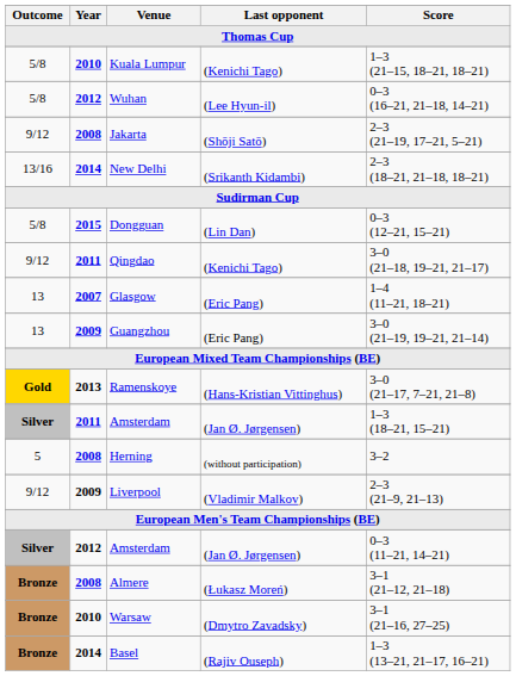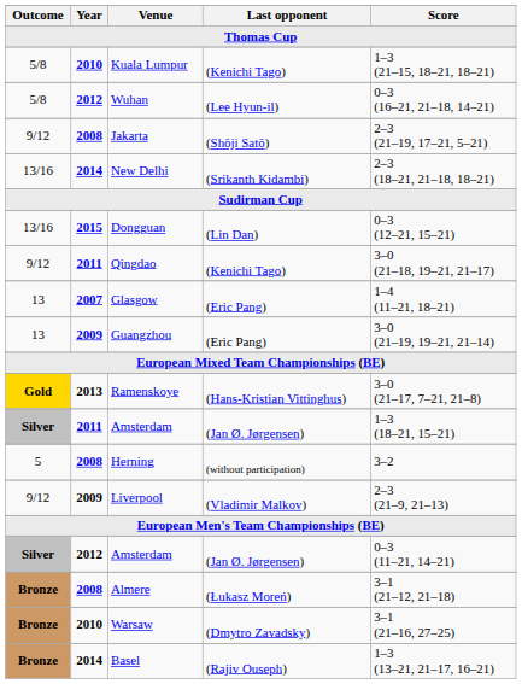 <table class="wikitable" style="width:100%">
 <tr align="center" style="font-size:100%;">
 </tr>
 <tr>
 <th>Outcome</th>
 <th>Year</th>
 <th>Venue</th>
 <th>Last opponent</th>
 <th>Score</th>
 </tr>
 <tr bgcolor="EAEAEA">
 <td colspan=7 align=center><strong><a href='#'>Thomas Cup</a></strong></td>
 </tr>
 <tr>
 </tr>
 <tr align="center">
 <td>5/8</td>
 <td><strong><a href='#'>2010</a></strong></td>
 <td align="left"> <a href='#'>Kuala Lumpur</a></td>
 <td align="left"> <br> (<a href='#'>Kenichi Tago</a>)</td>
 <td align="left">1–3 <br> (21–15, 18–21, 18–21)</td>
 </tr>
 <tr>
 </tr>
 <tr align="center">
 <td>5/8</td>
 <td><strong><a href='#'>2012</a></strong></td>
 <td align="left"> <a href='#'>Wuhan</a></td>
 <td align="left"> <br> (<a href='#'>Lee Hyun-il</a>)</td>
 <td align="left">0–3 <br> (16–21, 21–18, 14–21)</td>
 </tr>
 <tr>
 </tr>
 <tr align="center">
 <td>9/12</td>
 <td><strong><a href='#'>2008</a></strong></td>
 <td align="left"> <a href='#'>Jakarta</a></td>
 <td align="left"> <br> (<a href='#'>Shōji Satō</a>)</td>
 <td align="left">2–3 <br> (21–19, 17–21, 5–21)</td>
 </tr>
 <tr>
 </tr>
 <tr align="center">
 <td>13/16</td>
 <td><strong><a href='#'>2014</a></strong></td>
 <td align="left"> <a href='#'>New Delhi</a></td>
 <td align="left"> <br> (<a href='#'>Srikanth Kidambi</a>)</td>
 <td align="left">2–3 <br> (18–21, 21–18, 18–21)</td>
 </tr>
 <tr>
 </tr>
 <tr bgcolor="EAEAEA">
 <td colspan=7 align=center><strong><a href='#'>Sudirman Cup</a></strong></td>
 </tr>
 <tr>
 </tr>
 <tr align="center">
-<td>5/8</td>
+<td>13/16</td>
 <td><strong><a href='#'>2015</a></strong></td>
 <td align="left"> <a href='#'>Dongguan</a></td>
 <td align="left"> <br> (<a href='#'>Lin Dan</a>)</td>
 <td align="left">0–3 <br> (12–21, 15–21)</td>
 </tr>
 <tr>
 </tr>
 <tr align="center">
 <td>9/12</td>
 <td><strong><a href='#'>2011</a></strong></td>
 <td align="left"> <a href='#'>Qingdao</a></td>
 <td align="left"> <br> (<a href='#'>Kenichi Tago</a>)</td>
 <td align="left">3–0 <br> (21–18, 19–21, 21–17)</td>
 </tr>
 <tr>
 </tr>
 <tr align="center">
 <td>13</td>
 <td><strong><a href='#'>2007</a></strong></td>
 <td align="left"> <a href='#'>Glasgow</a></td>
 <td align="left"> <br> (<a href='#'>Eric Pang</a>)</td>
 <td align="left">1–4 <br> (11–21, 18–21)</td>
 </tr>
 <tr>
 </tr>
 <tr align="center">
 <td>13</td>
 <td><strong><a href='#'>2009</a></strong></td>
 <td align="left"> <a href='#'>Guangzhou</a></td>
 <td align="left"> <br> (Eric Pang)</td>
 <td align="left">3–0 <br> (21–19, 19–21, 21–14)</td>
 </tr>
 <tr>
 </tr>
 <tr bgcolor="EAEAEA">
 <td colspan=7 align=center><strong><a href='#'>European Mixed Team Championships</a> (<a href='#'>BE</a>)</strong></td>
 </tr>
 <tr>
 </tr>
 <tr align="center">
 <td bgcolor="FFD700"><strong>Gold</strong></td>
 <td><strong>2013</strong></td>
 <td align="left"> <a href='#'>Ramenskoye</a></td>
 <td align="left"> <br> (<a href='#'>Hans-Kristian Vittinghus</a>)</td>
 <td align="left">3–0 <br> (21–17, 7–21, 21–8)</td>
 </tr>
 <tr>
 </tr>
 <tr align="center">
 <td bgcolor="C0C0C0"><strong>Silver</strong></td>
 <td><strong><a href='#'>2011</a></strong></td>
 <td align="left"> <a href='#'>Amsterdam</a></td>
 <td align="left"> <br> (<a href='#'>Jan Ø. Jørgensen</a>)</td>
 <td align="left">1–3 <br> (18–21, 15–21)</td>
 </tr>
 <tr>
 </tr>
 <tr align="center">
 <td>5</td>
 <td><strong><a href='#'>2008</a></strong></td>
 <td align="left"> <a href='#'>Herning</a></td>
 <td align="left"> <br> <small>(without participation)</small></td>
 <td align="left">3–2</td>
 </tr>
 <tr>
 </tr>
 <tr align="center">
 <td>9/12</td>
 <td><strong>2009</strong></td>
 <td align="left"> <a href='#'>Liverpool</a></td>
 <td align="left"> <br> (<a href='#'>Vladimir Malkov</a>)</td>
 <td align="left">2–3 <br> (21–9, 21–13)</td>
 </tr>
 <tr>
 </tr>
 <tr bgcolor="EAEAEA">
 <td colspan=7 align=center><strong><a href='#'>European Men's Team Championships</a> (<a href='#'>BE</a>)</strong></td>
 </tr>
 <tr>
 </tr>
 <tr align="center">
 <td bgcolor="C0C0C0"><strong>Silver</strong></td>
 <td><strong>2012</strong></td>
 <td align="left"> <a href='#'>Amsterdam</a></td>
 <td align="left"> <br> (<a href='#'>Jan Ø. Jørgensen</a>)</td>
 <td align="left">0–3 <br> (11–21, 14–21)</td>
 </tr>
 <tr>
 </tr>
 <tr align="center">
 <td bgcolor="CC9966"><strong>Bronze</strong></td>
 <td><strong><a href='#'>2008</a></strong></td>
 <td align="left"> <a href='#'>Almere</a></td>
 <td align="left"> <br> (<a href='#'>Łukasz Moreń</a>)</td>
 <td align="left">3–1 <br> (21–12, 21–18)</td>
 </tr>
 <tr>
 </tr>
 <tr align="center">
 <td bgcolor="CC9966"><strong>Bronze</strong></td>
 <td><strong>2010</strong></td>
 <td align="left"> <a href='#'>Warsaw</a></td>
 <td align="left"> <br> (<a href='#'>Dmytro Zavadsky</a>)</td>
 <td align="left">3–1 <br> (21–16, 27–25)</td>
 </tr>
 <tr>
 </tr>
 <tr align="center">
 <td bgcolor="CC9966"><strong>Bronze</strong></td>
 <td><strong>2014</strong></td>
 <td align="left"> <a href='#'>Basel</a></td>
 <td align="left"> <br> (<a href='#'>Rajiv Ouseph</a>)</td>
 <td align="left">1–3 <br> (13–21, 21–17, 16–21)</td>
 </tr>
 </table>
